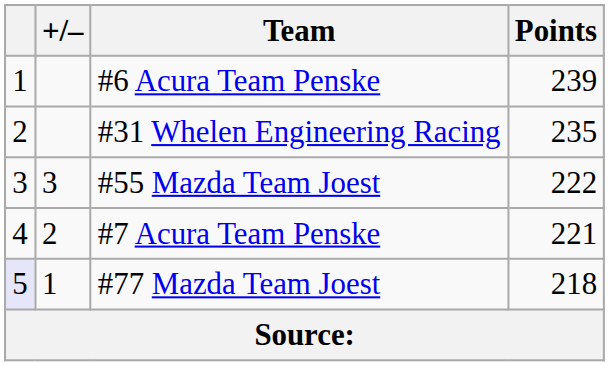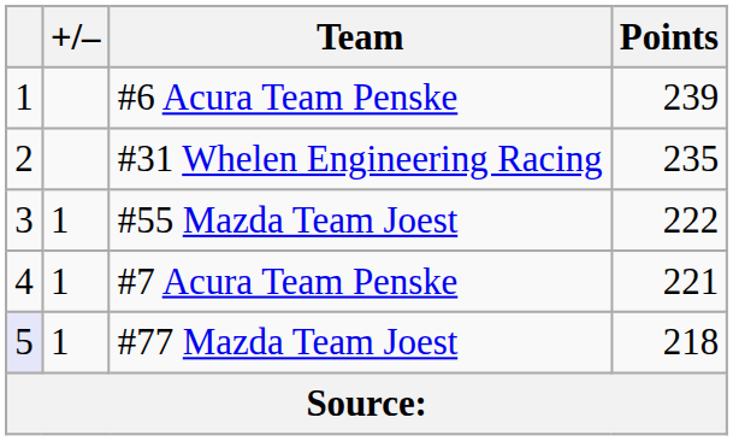 <table class="wikitable" style="font-size: 95%;">
 <tr>
 <th scope="col"></th>
 <th scope="col">+/–</th>
 <th scope="col">Team</th>
 <th scope="col">Points</th>
 </tr>
 <tr>
 <td align=center>1</td>
 <td align="left"></td>
 <td> #6 <a href='#'>Acura Team Penske</a></td>
 <td align=right>239</td>
 </tr>
 <tr>
 <td align=center>2</td>
 <td align="left"></td>
 <td> #31 <a href='#'>Whelen Engineering Racing</a></td>
 <td align=right>235</td>
 </tr>
 <tr>
 <td align=center>3</td>
-<td align="left"> 3</td>
+<td align="left"> 1</td>
 <td> #55 <a href='#'>Mazda Team Joest</a></td>
 <td align=right>222</td>
 </tr>
 <tr>
 <td align=center>4</td>
-<td align="left"> 2</td>
+<td align="left"> 1</td>
 <td> #7 <a href='#'>Acura Team Penske</a></td>
 <td align=right>221</td>
 </tr>
 <tr>
 <td align=center style="background: lavender;">5</td>
 <td align="left"> 1</td>
 <td> #77 <a href='#'>Mazda Team Joest</a></td>
 <td align=right>218</td>
 </tr>
 <tr>
 <th colspan=5>Source:</th>
 </tr>
 </table>
